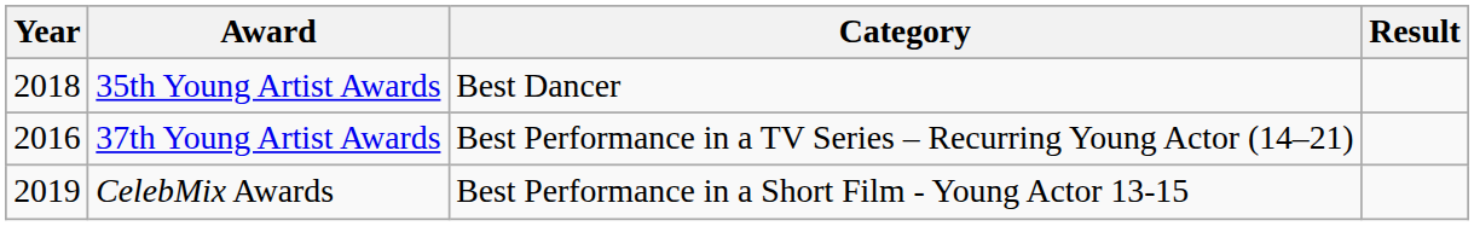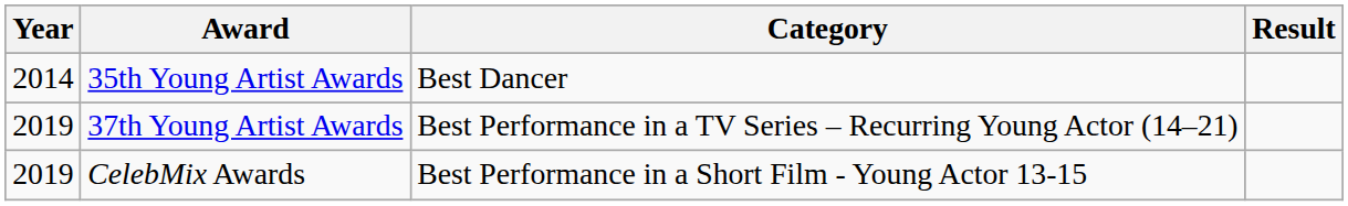 <table class="wikitable" align="center">
 <tr>
 <th>Year</th>
 <th>Award</th>
 <th>Category</th>
 <th>Result</th>
 </tr>
 <tr>
-<td>2018</td>
+<td>2014</td>
 <td><a href='#'>35th Young Artist Awards</a></td>
 <td>Best Dancer</td>
 <td></td>
 </tr>
 <tr>
-<td>2016</td>
+<td>2019</td>
 <td><a href='#'>37th Young Artist Awards</a></td>
 <td>Best Performance in a TV Series – Recurring Young Actor (14–21)</td>
 <td></td>
 </tr>
 <tr>
 <td>2019</td>
 <td><em>CelebMix</em> Awards</td>
 <td>Best Performance in a Short Film - Young Actor 13-15</td>
 <td></td>
 </tr>
 </table>
